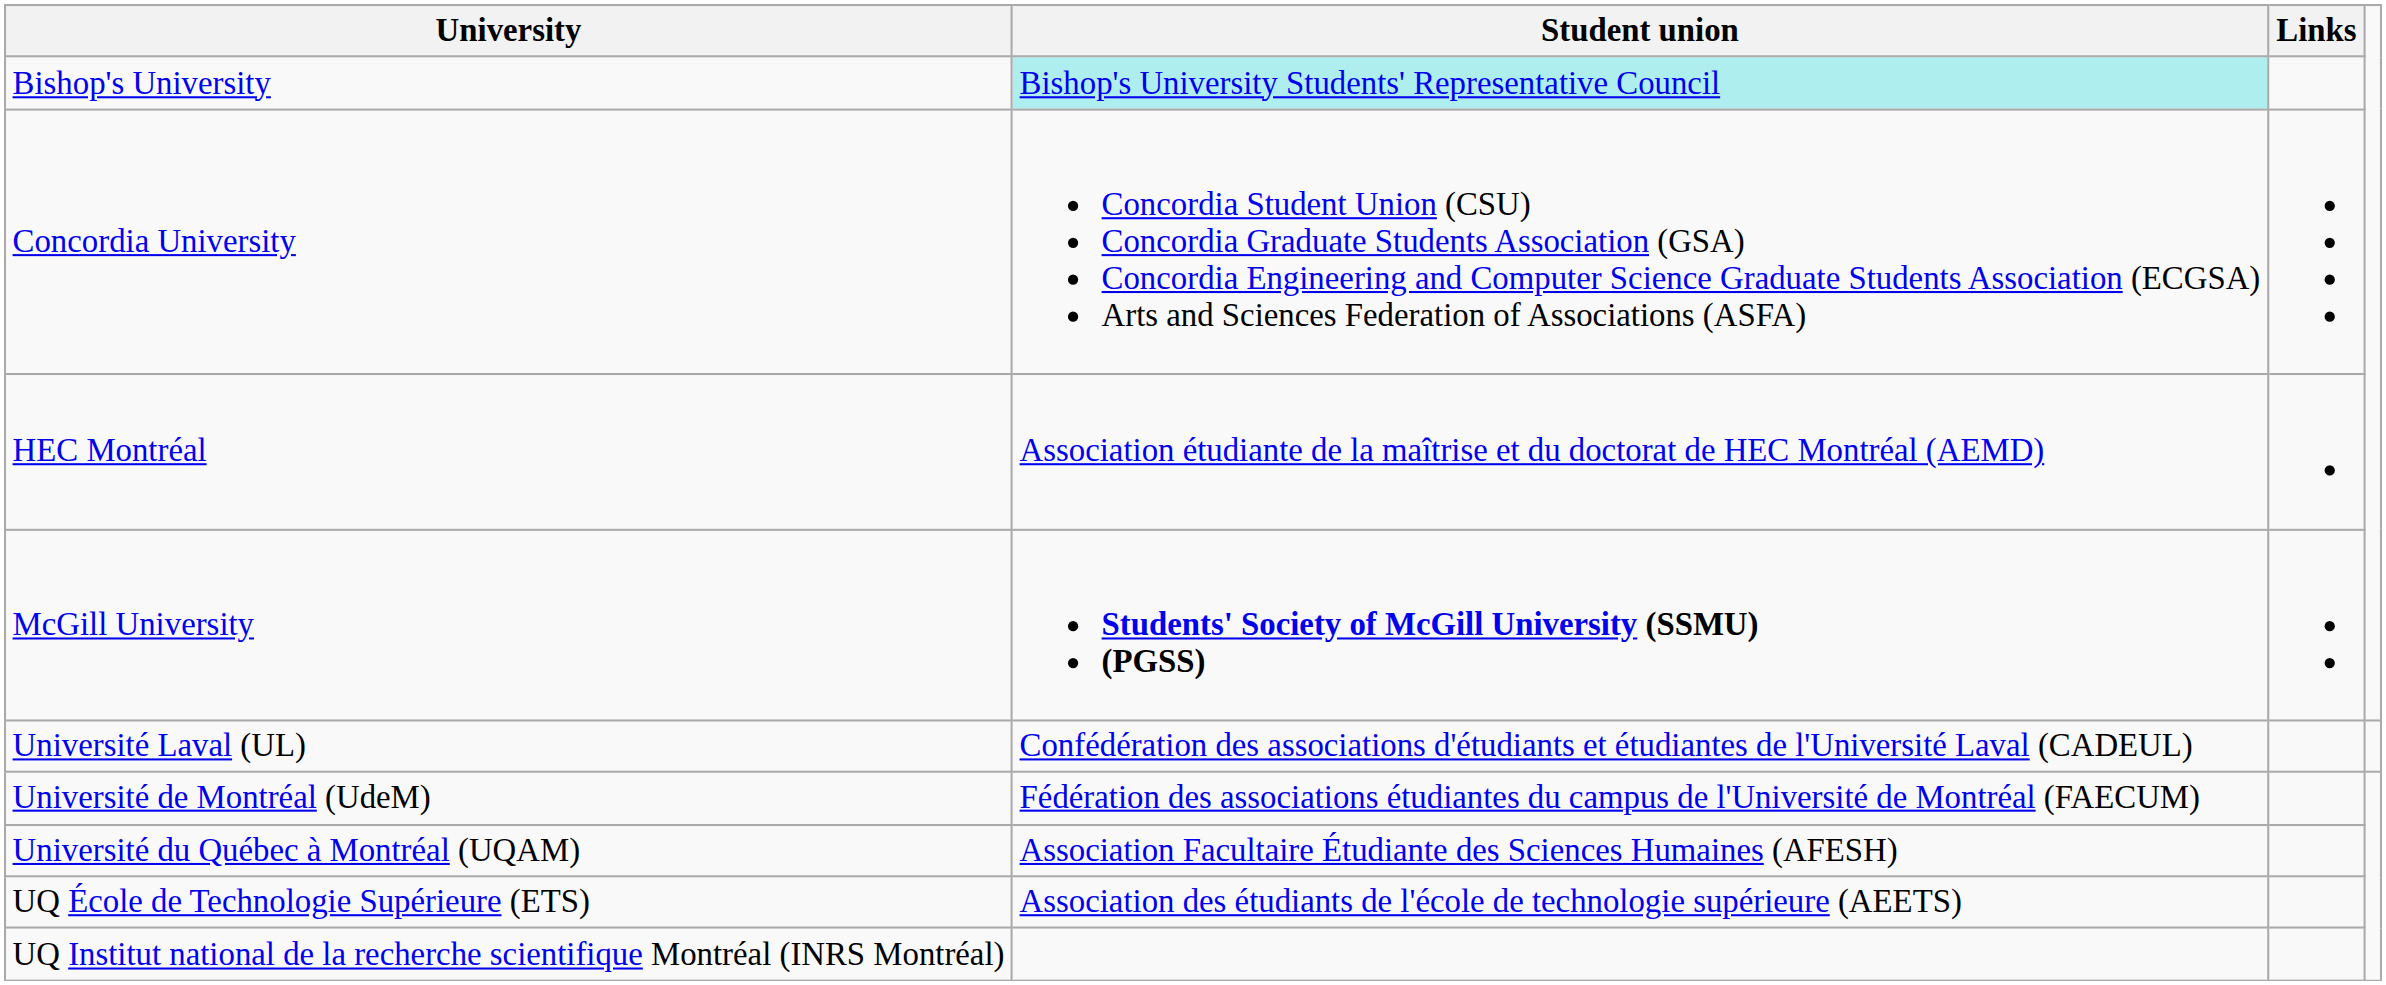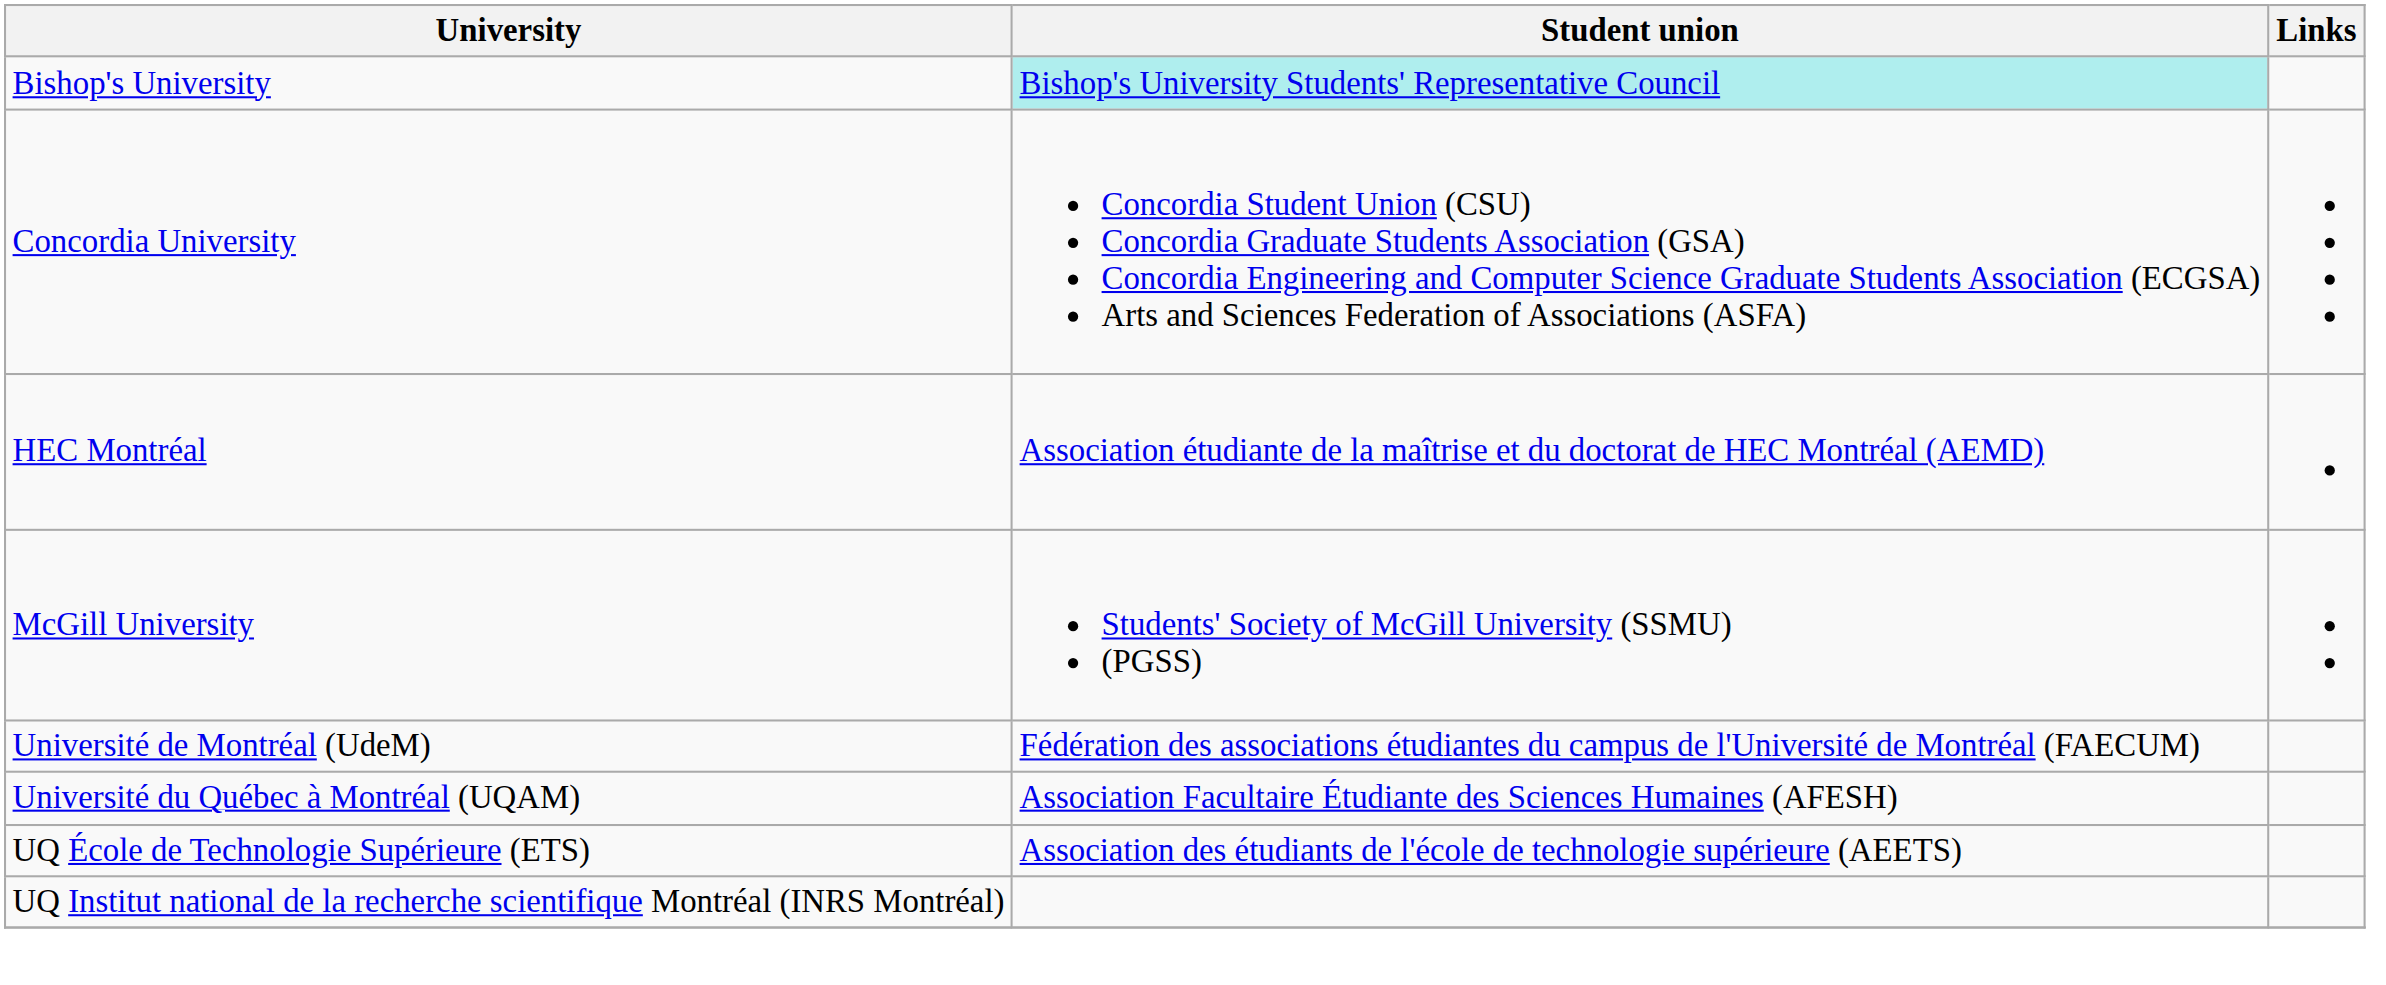 <table class=wikitable>
 <tr>
 <th>University</th>
 <th>Student union</th>
 <th>Links</th>
 </tr>
 <tr>
 <td><a href='#'>Bishop's University</a></td>
 <td style="background: paleturquoise;"><a href='#'>Bishop's University Students' Representative Council</a></td>
 <td></td>
 </tr>
 <tr>
 <td><a href='#'>Concordia University</a></td>
 <td><br><ul><li><a href='#'>Concordia Student Union</a> (CSU)</li><li><a href='#'>Concordia Graduate Students Association</a> (GSA)</li><li><a href='#'>Concordia Engineering and Computer Science Graduate Students Association</a> (ECGSA)</li><li>Arts and Sciences Federation of Associations (ASFA)</li></ul></td>
 <td><br><ul><li></li><li></li><li></li><li></li></ul></td>
 </tr>
 <tr>
 <td><a href='#'>HEC Montréal</a></td>
 <td><a href='#'>Association étudiante de la maîtrise et du doctorat de HEC Montréal (AEMD)</a></td>
 <td><br><ul><li></li></ul></td>
 </tr>
 <tr>
 <td><a href='#'>McGill University</a></td>
-<td><strong><br><ul><li><a href='#'>Students' Society of McGill University</a> (SSMU)</li><li> (PGSS)</li></ul></strong></td>
+<td><br><ul><li><a href='#'>Students' Society of McGill University</a> (SSMU)</li><li> (PGSS)</li></ul></td>
 <td><br><ul><li></li><li></li></ul></td>
-</tr>
-<tr>
-<td><a href='#'>Université Laval</a> (UL)</td>
-<td><a href='#'>Confédération des associations d'étudiants et étudiantes de l'Université Laval</a> (CADEUL)</td>
-<td></td>
-<td></td>
 </tr>
 <tr>
 <td><a href='#'>Université de Montréal</a> (UdeM)</td>
 <td><a href='#'>Fédération des associations étudiantes du campus de l'Université de Montréal</a> (FAECUM)</td>
 <td> </td>
 </tr>
 <tr>
 <td><a href='#'>Université du Québec à Montréal</a> (UQAM)</td>
 <td><a href='#'>Association Facultaire Étudiante des Sciences Humaines</a> (AFESH)</td>
 <td> </td>
 </tr>
 <tr>
 <td>UQ <a href='#'>École de Technologie Supérieure</a> (ETS)</td>
 <td><a href='#'>Association des étudiants de l'école de technologie supérieure</a> (AEETS)</td>
 <td></td>
 </tr>
 <tr>
 <td>UQ <a href='#'>Institut national de la recherche scientifique</a> Montréal (INRS Montréal)</td>
 <td></td>
 <td></td>
 </tr>
 <tr>
 </tr>
 </table>
